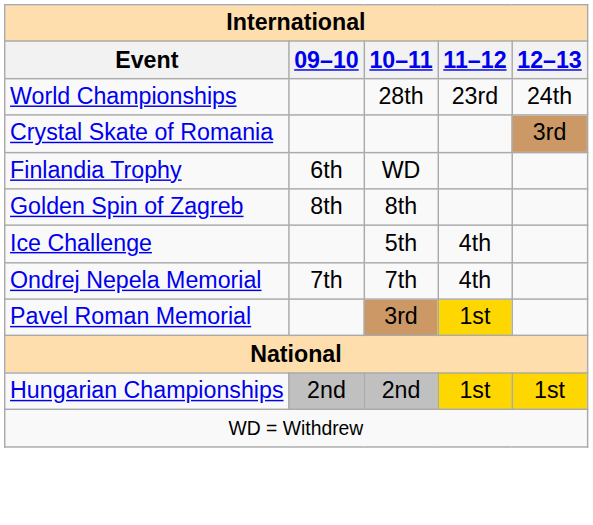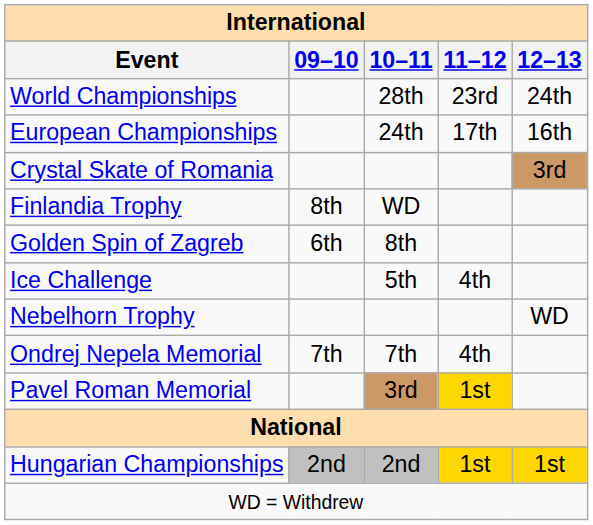 <table class="wikitable" style="text-align:center">
 <tr>
 <th style="background-color: #ffdead; " colspan=5 align=center>International</th>
 </tr>
 <tr>
 <th>Event</th>
 <th><a href='#'>09–10</a></th>
 <th><a href='#'>10–11</a></th>
 <th><a href='#'>11–12</a></th>
 <th><a href='#'>12–13</a></th>
 </tr>
 <tr>
 <td align=left><a href='#'>World Championships</a></td>
 <td></td>
 <td>28th</td>
 <td>23rd</td>
 <td>24th</td>
 </tr>
 <tr>
+<td align=left><a href='#'>European Championships</a></td>
+<td></td>
+<td>24th</td>
+<td>17th</td>
+<td>16th</td>
+</tr>
+<tr>
 <td align=left><a href='#'>Crystal Skate of Romania</a></td>
 <td></td>
 <td></td>
 <td></td>
 <td bgcolor=cc9966>3rd</td>
 </tr>
 <tr>
 <td align=left><a href='#'>Finlandia Trophy</a></td>
-<td>6th</td>
+<td>8th</td>
 <td>WD</td>
 <td></td>
 <td></td>
 </tr>
 <tr>
 <td align=left><a href='#'>Golden Spin of Zagreb</a></td>
-<td>8th</td>
+<td>6th</td>
 <td>8th</td>
 <td></td>
 <td></td>
 </tr>
 <tr>
 <td align=left><a href='#'>Ice Challenge</a></td>
 <td></td>
 <td>5th</td>
 <td>4th</td>
 <td></td>
+</tr>
+<tr>
+<td align=left><a href='#'>Nebelhorn Trophy</a></td>
+<td></td>
+<td></td>
+<td></td>
+<td>WD</td>
 </tr>
 <tr>
 <td align=left><a href='#'>Ondrej Nepela Memorial</a></td>
 <td>7th</td>
 <td>7th</td>
 <td>4th</td>
 <td></td>
 </tr>
 <tr>
 <td align=left><a href='#'>Pavel Roman Memorial</a></td>
 <td></td>
 <td bgcolor=cc9966>3rd</td>
 <td bgcolor=gold>1st</td>
 <td></td>
 </tr>
 <tr>
 <th style="background-color: #ffdead; " colspan=5 align=center>National</th>
 </tr>
 <tr>
 <td align=left><a href='#'>Hungarian Championships</a></td>
 <td bgcolor=silver>2nd</td>
 <td bgcolor=silver>2nd</td>
 <td bgcolor=gold>1st</td>
 <td bgcolor=gold>1st</td>
 </tr>
 <tr>
 <td colspan=5 align=center><small> WD = Withdrew </small></td>
 </tr>
 </table>
